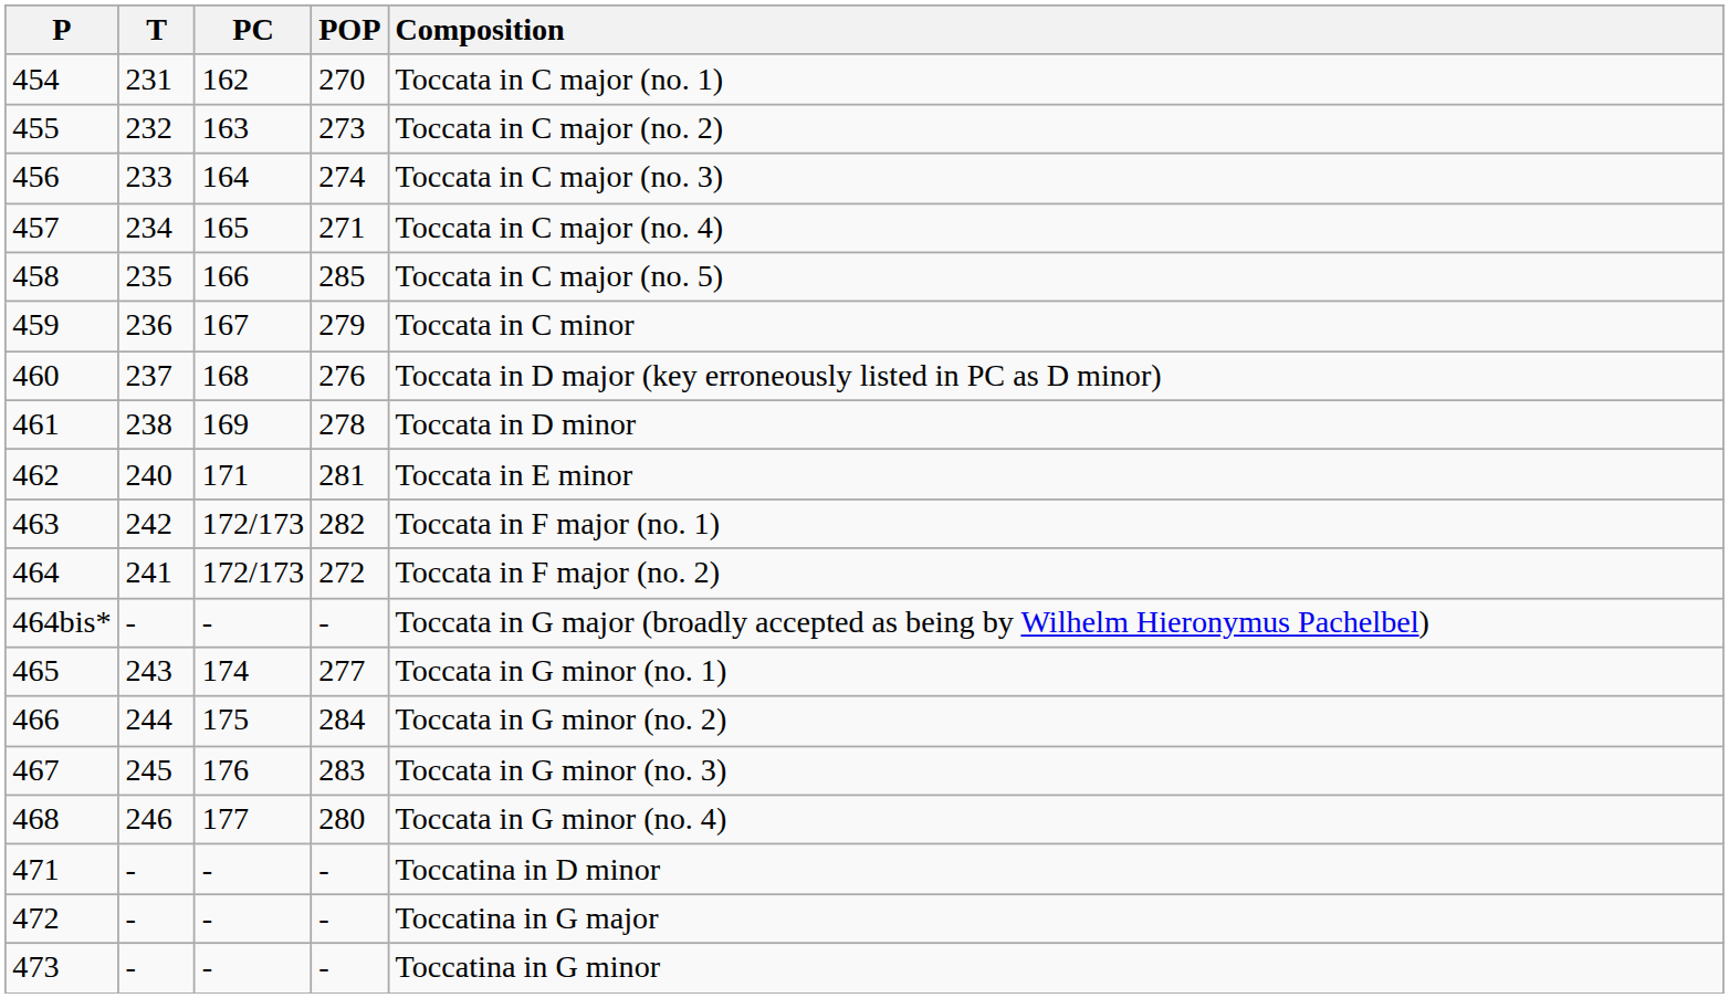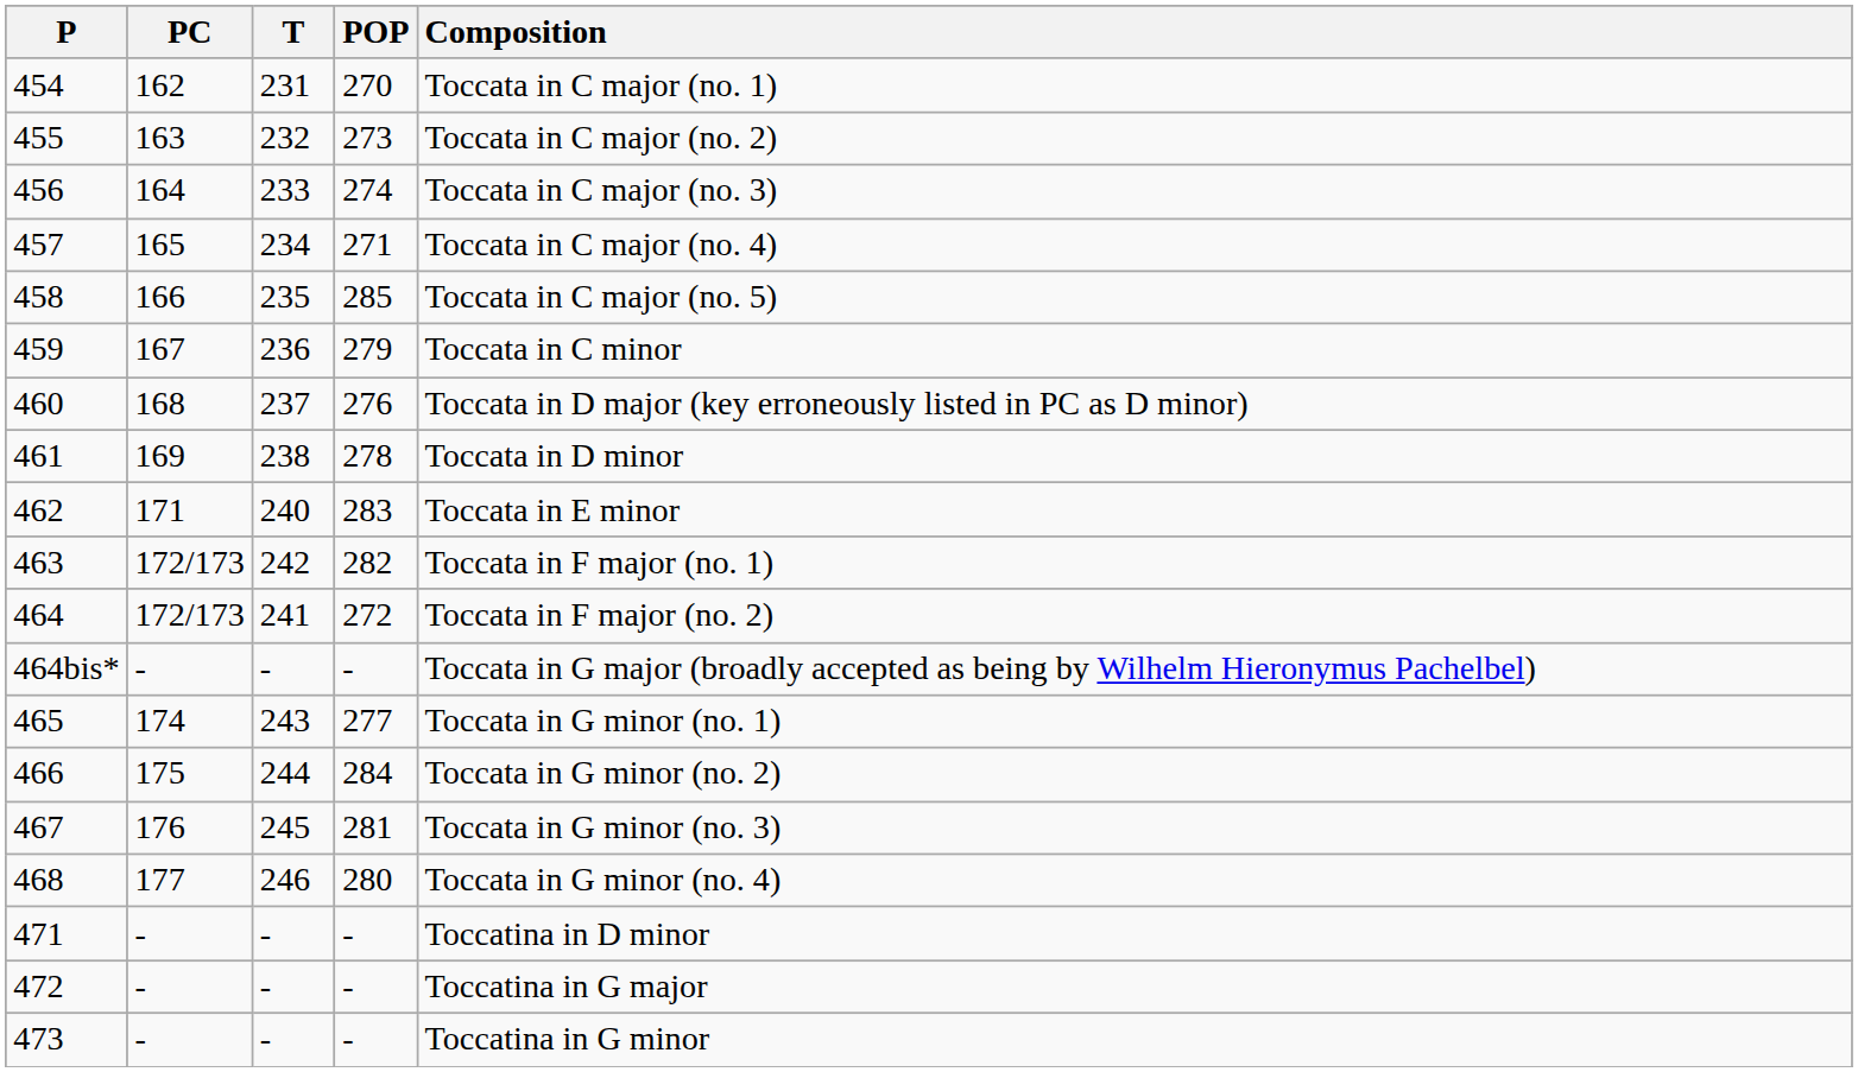 <table class="wikitable" width="100%">
 <tr>
 <th width="32">P</th>
+<th width="32">PC</th>
 <th width="32">T</th>
-<th width="32">PC</th>
 <th width="32">POP</th>
 <th style="text-align: left;">Composition</th>
 </tr>
 <tr>
 <td>454</td>
+<td>162</td>
 <td>231</td>
-<td>162</td>
 <td>270</td>
 <td>Toccata in C major (no. 1)</td>
 </tr>
 <tr>
 <td>455</td>
+<td>163</td>
 <td>232</td>
-<td>163</td>
 <td>273</td>
 <td>Toccata in C major (no. 2)</td>
 </tr>
 <tr>
 <td>456</td>
+<td>164</td>
 <td>233</td>
-<td>164</td>
 <td>274</td>
 <td>Toccata in C major (no. 3)</td>
 </tr>
 <tr>
 <td>457</td>
+<td>165</td>
 <td>234</td>
-<td>165</td>
 <td>271</td>
 <td>Toccata in C major (no. 4)</td>
 </tr>
 <tr>
 <td>458</td>
+<td>166</td>
 <td>235</td>
-<td>166</td>
 <td>285</td>
 <td>Toccata in C major (no. 5)</td>
 </tr>
 <tr>
 <td>459</td>
+<td>167</td>
 <td>236</td>
-<td>167</td>
 <td>279</td>
 <td>Toccata in C minor</td>
 </tr>
 <tr>
 <td>460</td>
+<td>168</td>
 <td>237</td>
-<td>168</td>
 <td>276</td>
 <td>Toccata in D major (key erroneously listed in PC as D minor)</td>
 </tr>
 <tr>
 <td>461</td>
+<td>169</td>
 <td>238</td>
-<td>169</td>
 <td>278</td>
 <td>Toccata in D minor</td>
 </tr>
 <tr>
 <td>462</td>
+<td>171</td>
 <td>240</td>
-<td>171</td>
-<td>281</td>
+<td>283</td>
 <td>Toccata in E minor</td>
 </tr>
 <tr>
 <td>463</td>
+<td>172/173</td>
 <td>242</td>
-<td>172/173</td>
 <td>282</td>
 <td>Toccata in F major (no. 1)</td>
 </tr>
 <tr>
 <td>464</td>
+<td>172/173</td>
 <td>241</td>
-<td>172/173</td>
 <td>272</td>
 <td>Toccata in F major (no. 2)</td>
 </tr>
 <tr>
 <td>464bis*</td>
 <td>-</td>
 <td>-</td>
 <td>-</td>
 <td>Toccata in G major (broadly accepted as being by <a href='#'>Wilhelm Hieronymus Pachelbel</a>)</td>
 </tr>
 <tr>
 <td>465</td>
+<td>174</td>
 <td>243</td>
-<td>174</td>
 <td>277</td>
 <td>Toccata in G minor (no. 1)</td>
 </tr>
 <tr>
 <td>466</td>
+<td>175</td>
 <td>244</td>
-<td>175</td>
 <td>284</td>
 <td>Toccata in G minor (no. 2)</td>
 </tr>
 <tr>
 <td>467</td>
+<td>176</td>
 <td>245</td>
-<td>176</td>
-<td>283</td>
+<td>281</td>
 <td>Toccata in G minor (no. 3)</td>
 </tr>
 <tr>
 <td>468</td>
+<td>177</td>
 <td>246</td>
-<td>177</td>
 <td>280</td>
 <td>Toccata in G minor (no. 4)</td>
 </tr>
 <tr>
 <td>471</td>
 <td>-</td>
 <td>-</td>
 <td>-</td>
 <td>Toccatina in D minor</td>
 </tr>
 <tr>
 <td>472</td>
 <td>-</td>
 <td>-</td>
 <td>-</td>
 <td>Toccatina in G major</td>
 </tr>
 <tr>
 <td>473</td>
 <td>-</td>
 <td>-</td>
 <td>-</td>
 <td>Toccatina in G minor</td>
 </tr>
 </table>
